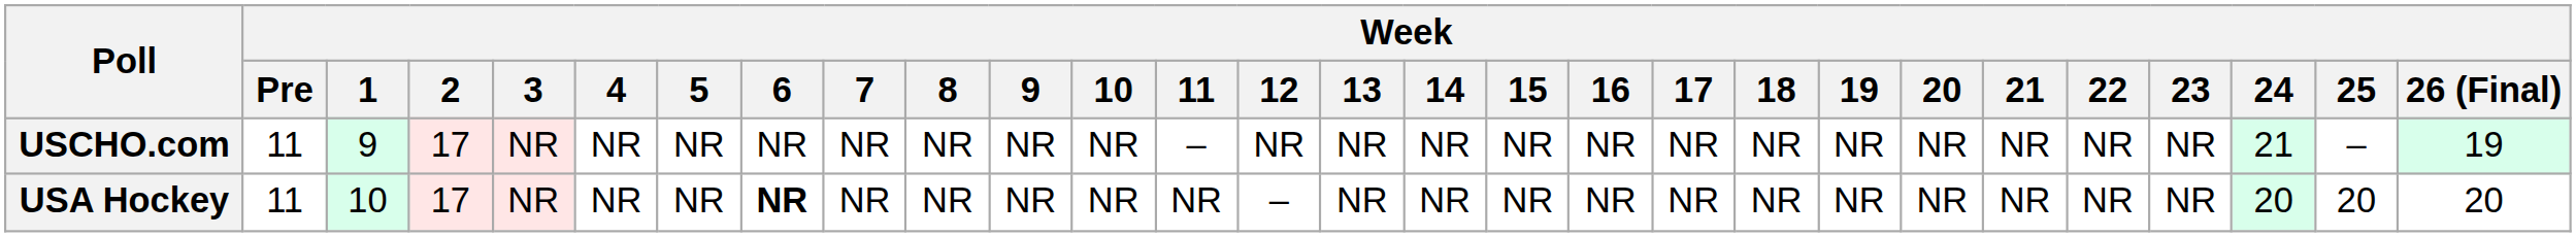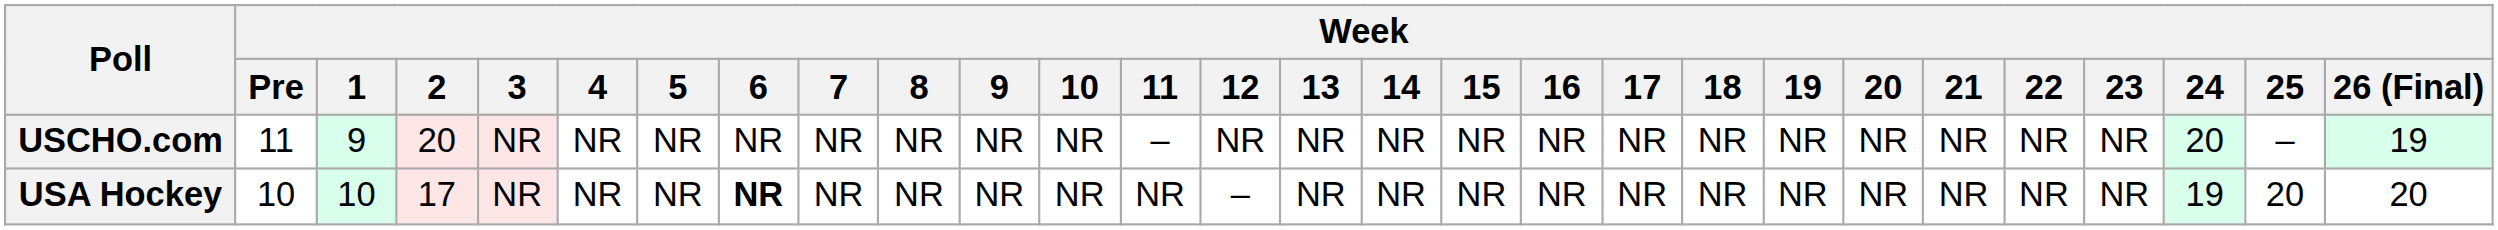 <table class="wikitable" style="white-space:nowrap;">
 <tr>
 <th scope="col" width="100" rowspan="2">Poll</th>
 <th colspan="28">Week</th>
 </tr>
 <tr>
 <th scope="col" width="30">Pre</th>
 <th scope="col" width="30">1</th>
 <th scope="col" width="30">2</th>
 <th scope="col" width="30">3</th>
 <th scope="col" width="30">4</th>
 <th scope="col" width="30">5</th>
 <th scope="col" width="30">6</th>
 <th scope="col" width="30">7</th>
 <th scope="col" width="30">8</th>
 <th scope="col" width="30">9</th>
 <th scope="col" width="30">10</th>
 <th scope="col" width="30">11</th>
 <th scope="col" width="30">12</th>
 <th scope="col" width="30">13</th>
 <th scope="col" width="30">14</th>
 <th scope="col" width="30">15</th>
 <th scope="col" width="30">16</th>
 <th scope="col" width="30">17</th>
 <th scope="col" width="30">18</th>
 <th scope="col" width="30">19</th>
 <th scope="col" width="30">20</th>
 <th scope="col" width="30">21</th>
 <th scope="col" width="30">22</th>
 <th scope="col" width="30">23</th>
 <th scope="col" width="30">24</th>
 <th scope="col" width="30">25</th>
 <th scope="col" width="30">26 (Final)</th>
 </tr>
 <tr style="text-align:center;">
 <th>USCHO.com</th>
 <td bgcolor=FFFFFF>11</td>
 <td bgcolor=D8FFEB>9</td>
-<td bgcolor=FFE6E6>17</td>
+<td bgcolor=FFE6E6>20</td>
 <td bgcolor=FFE6E6>NR</td>
 <td bgcolor=FFFFFF>NR</td>
 <td bgcolor=FFFFFF>NR</td>
 <td bgcolor=FFFFFF>NR</td>
 <td bgcolor=FFFFFF>NR</td>
 <td bgcolor=FFFFFF>NR</td>
 <td bgcolor=FFFFFF>NR</td>
 <td bgcolor=FFFFFF>NR</td>
 <td bgcolor=FFFFFF>–</td>
 <td bgcolor=FFFFFF>NR</td>
 <td bgcolor=FFFFFF>NR</td>
 <td bgcolor=FFFFFF>NR</td>
 <td bgcolor=FFFFFF>NR</td>
 <td bgcolor=FFFFFF>NR</td>
 <td bgcolor=FFFFFF>NR</td>
 <td bgcolor=FFFFFF>NR</td>
 <td bgcolor=FFFFFF>NR</td>
 <td bgcolor=FFFFFF>NR</td>
 <td bgcolor=FFFFFF>NR</td>
 <td bgcolor=FFFFFF>NR</td>
 <td bgcolor=FFFFFF>NR</td>
-<td bgcolor=D8FFEB>21</td>
+<td bgcolor=D8FFEB>20</td>
 <td bgcolor=FFFFFF>–</td>
 <td bgcolor=D8FFEB>19</td>
 </tr>
 <tr style="text-align:center;">
 <th>USA Hockey</th>
-<td bgcolor=FFFFFF>11</td>
+<td bgcolor=FFFFFF>10</td>
 <td bgcolor=D8FFEB>10</td>
 <td bgcolor=FFE6E6>17</td>
 <td bgcolor=FFE6E6>NR</td>
 <td bgcolor=FFFFFF>NR</td>
 <td bgcolor=FFFFFF>NR</td>
 <td bgcolor=FFFFFF><strong>NR</strong></td>
 <td bgcolor=FFFFFF>NR</td>
 <td bgcolor=FFFFFF>NR</td>
 <td bgcolor=FFFFFF>NR</td>
 <td bgcolor=FFFFFF>NR</td>
 <td bgcolor=FFFFFF>NR</td>
 <td bgcolor=FFFFFF>–</td>
 <td bgcolor=FFFFFF>NR</td>
 <td bgcolor=FFFFFF>NR</td>
 <td bgcolor=FFFFFF>NR</td>
 <td bgcolor=FFFFFF>NR</td>
 <td bgcolor=FFFFFF>NR</td>
 <td bgcolor=FFFFFF>NR</td>
 <td bgcolor=FFFFFF>NR</td>
 <td bgcolor=FFFFFF>NR</td>
 <td bgcolor=FFFFFF>NR</td>
 <td bgcolor=FFFFFF>NR</td>
 <td bgcolor=FFFFFF>NR</td>
-<td bgcolor=D8FFEB>20</td>
+<td bgcolor=D8FFEB>19</td>
 <td bgcolor=FFFFFF>20</td>
 <td bgcolor=FFFFFF>20</td>
 </tr>
 </table>
